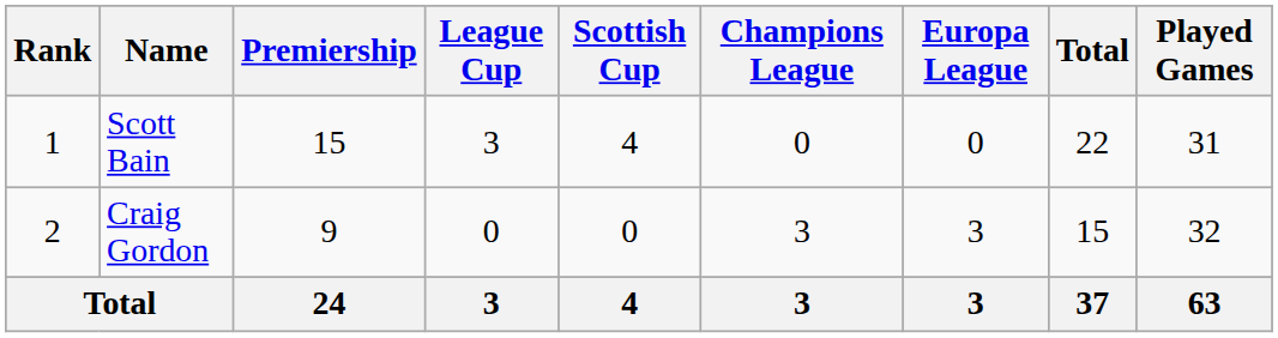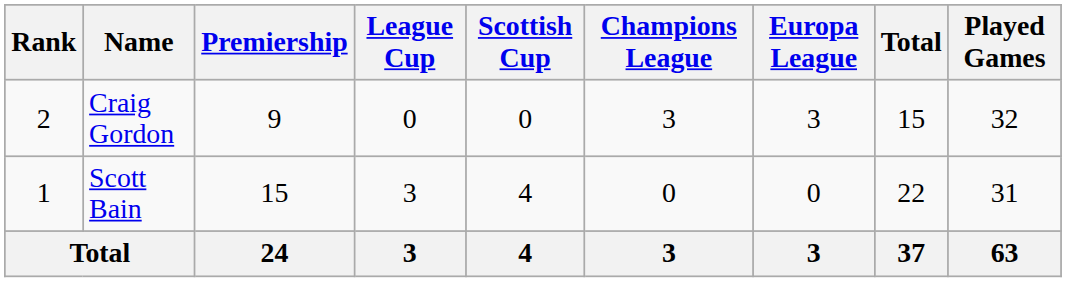 <table class="wikitable sortable" style="text-align: center;">
 <tr>
 <th>Rank</th>
 <th>Name</th>
 <th><a href='#'>Premiership</a></th>
 <th><a href='#'>League Cup</a></th>
 <th><a href='#'>Scottish Cup</a></th>
 <th><a href='#'>Champions League</a></th>
 <th><a href='#'>Europa League</a></th>
 <th>Total</th>
 <th>Played Games</th>
 </tr>
 <tr>
+<td align=center rowspan=1>2</td>
+<td align=left> <a href='#'>Craig Gordon</a></td>
+<td>9</td>
+<td>0</td>
+<td>0</td>
+<td>3</td>
+<td>3</td>
+<td>15</td>
+<td>32</td>
+</tr>
+<tr>
 <td align=center rowspan=1>1</td>
 <td align=left> <a href='#'>Scott Bain</a></td>
 <td>15</td>
 <td>3</td>
 <td>4</td>
 <td>0</td>
 <td>0</td>
 <td>22</td>
 <td>31</td>
-</tr>
-<tr>
-<td align=center rowspan=1>2</td>
-<td align=left> <a href='#'>Craig Gordon</a></td>
-<td>9</td>
-<td>0</td>
-<td>0</td>
-<td>3</td>
-<td>3</td>
-<td>15</td>
-<td>32</td>
 </tr>
 <tr>
 <th colspan=2>Total</th>
 <th>24</th>
 <th>3</th>
 <th>4</th>
 <th>3</th>
 <th>3</th>
 <th>37</th>
 <th>63</th>
 </tr>
 </table>
